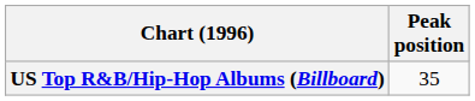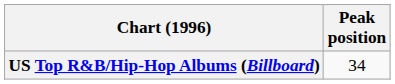 <table class="wikitable sortable plainrowheaders" style="text-align:center">
 <tr>
 <th scope="col">Chart (1996)</th>
 <th scope="col">Peak<br>position</th>
 </tr>
 <tr>
 <th scope="row">US <a href='#'>Top R&B/Hip-Hop Albums</a> (<em><a href='#'>Billboard</a></em>)</th>
-<td>35</td>
+<td>34</td>
 </tr>
 </table>
